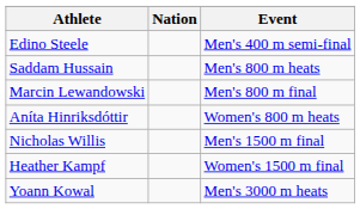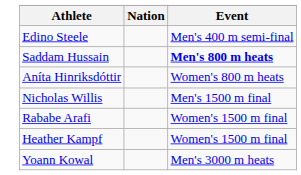 <table class="wikitable" align="right">
 <tr>
 </tr>
 <tr>
 <th>Athlete</th>
 <th>Nation</th>
 <th>Event</th>
 </tr>
 <tr>
 <td><a href='#'>Edino Steele</a></td>
 <td></td>
 <td><a href='#'>Men's 400 m semi-final</a></td>
 </tr>
 <tr>
 <td><a href='#'>Saddam Hussain</a></td>
 <td></td>
-<td><a href='#'>Men's 800 m heats</a></td>
-</tr>
-<tr>
-<td><a href='#'>Marcin Lewandowski</a></td>
-<td></td>
-<td><a href='#'>Men's 800 m final</a></td>
+<td><strong><a href='#'>Men's 800 m heats</a></strong></td>
 </tr>
 <tr>
 <td><a href='#'>Aníta Hinriksdóttir</a></td>
 <td></td>
 <td><a href='#'>Women's 800 m heats</a></td>
 </tr>
 <tr>
 <td><a href='#'>Nicholas Willis</a></td>
 <td></td>
 <td><a href='#'>Men's 1500 m final</a></td>
 </tr>
 <tr>
+<td><a href='#'>Rababe Arafi</a></td>
+<td></td>
+<td><a href='#'>Women's 1500 m final</a></td>
+</tr>
+<tr>
 <td><a href='#'>Heather Kampf</a></td>
 <td></td>
 <td><a href='#'>Women's 1500 m final</a></td>
 </tr>
 <tr>
 <td><a href='#'>Yoann Kowal</a></td>
 <td></td>
 <td><a href='#'>Men's 3000 m heats</a></td>
 </tr>
 </table>
